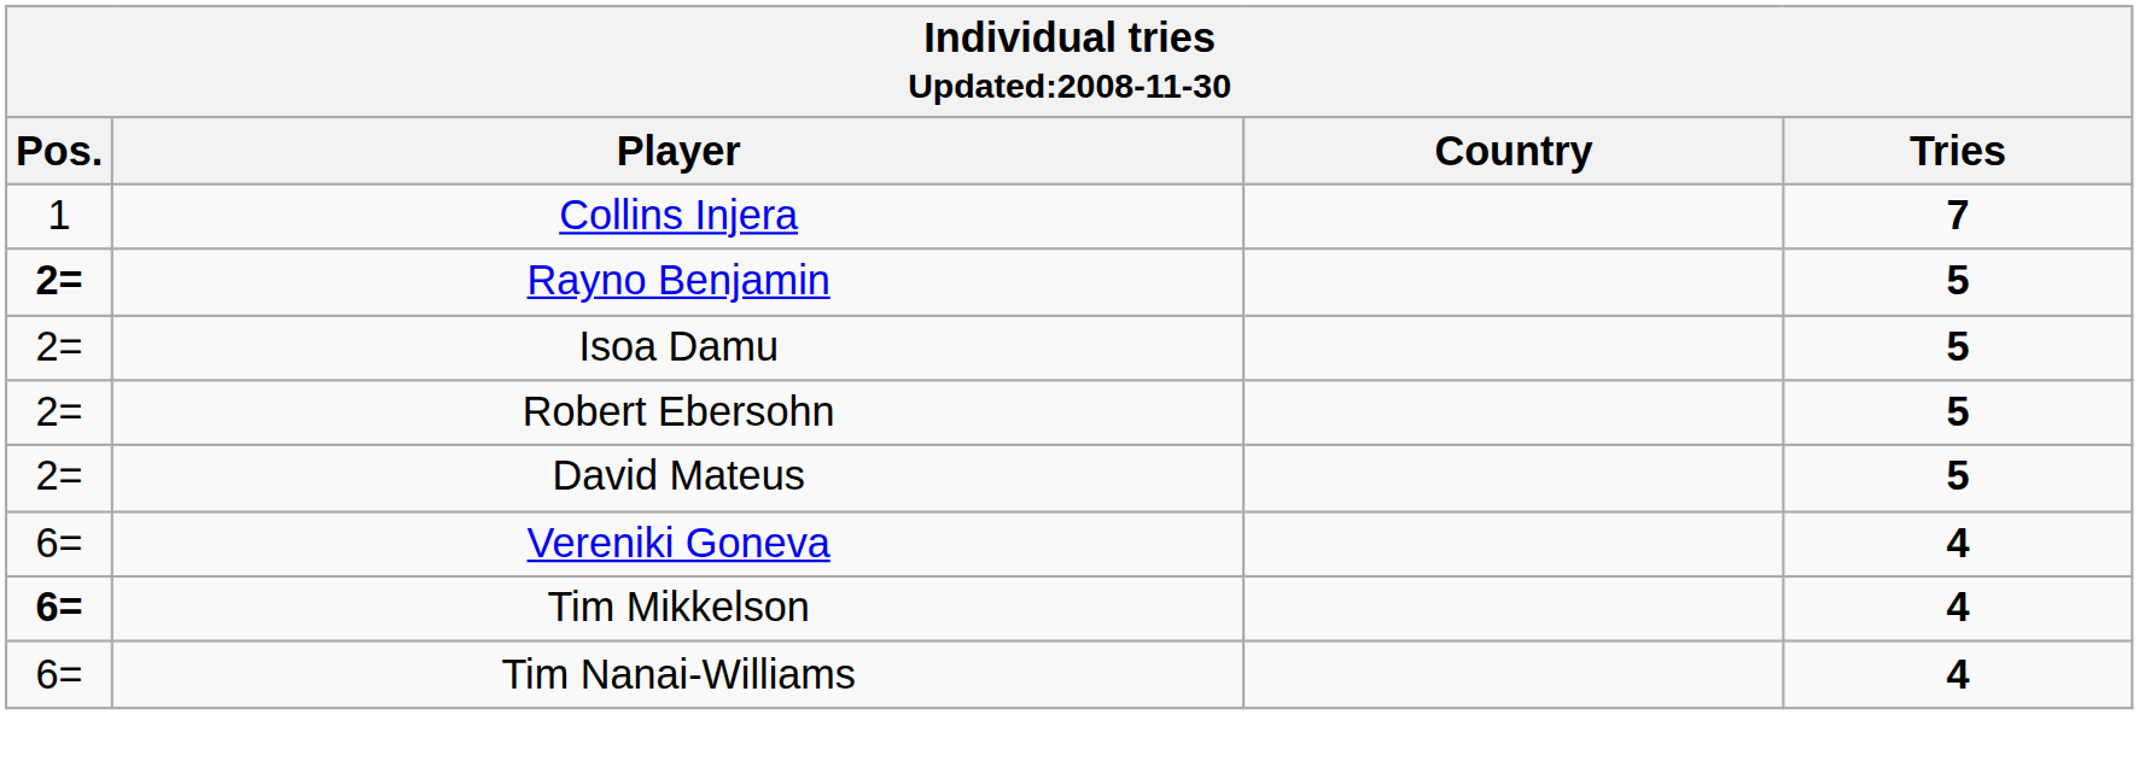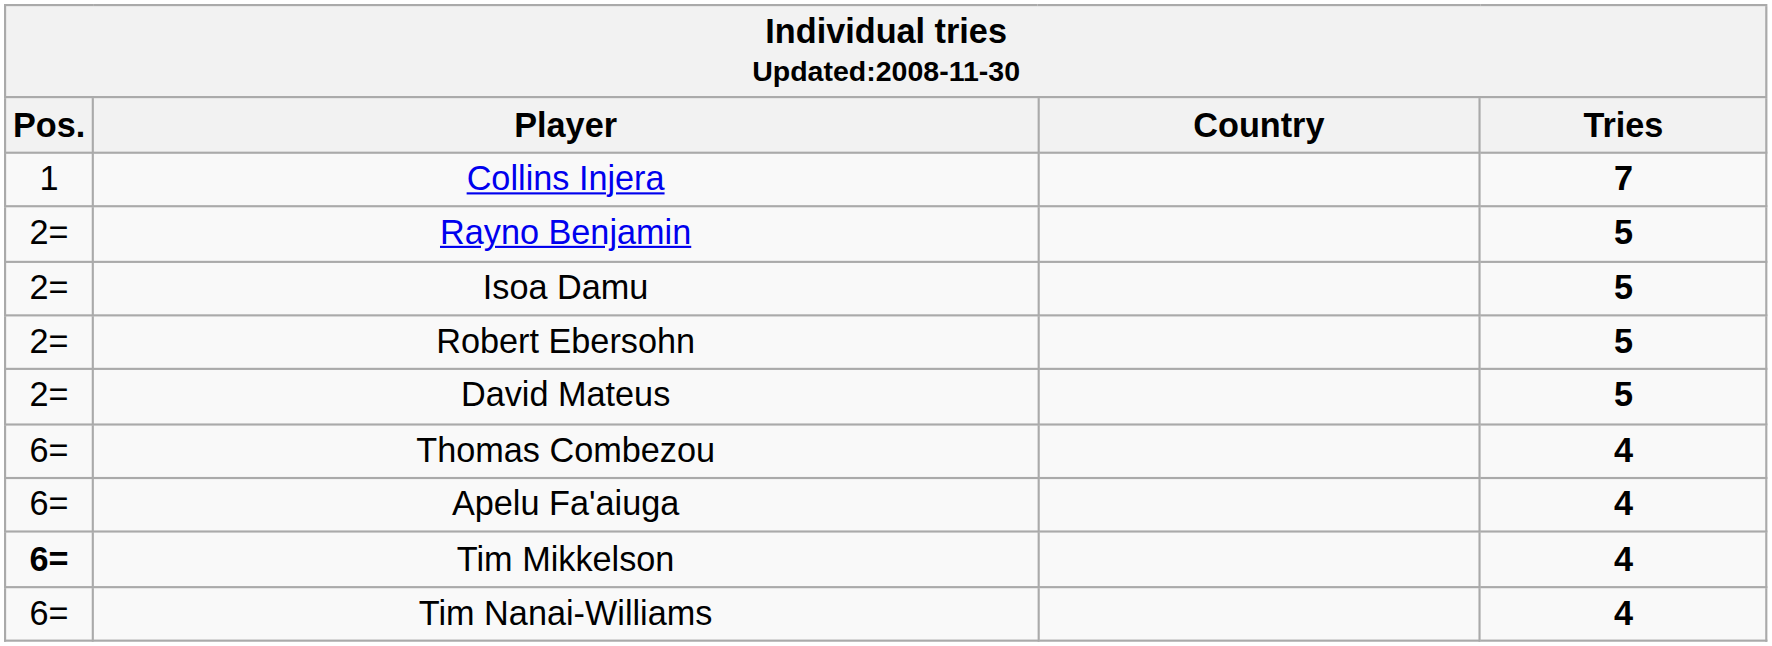 <table class="wikitable" style="text-align:center">
 <tr bgcolor="#efefef">
 <th colspan=4 style="border-right:0px;";>Individual tries <br><small>Updated:2008-11-30</small></th>
 </tr>
 <tr bgcolor="#efefef">
 <th width=5%>Pos.</th>
 <th>Player</th>
 <th>Country</th>
 <th>Tries</th>
 </tr>
 <tr>
 <td>1</td>
 <td><a href='#'>Collins Injera</a></td>
 <td></td>
 <td><strong>7</strong></td>
 </tr>
 <tr>
-<td><strong>2=</strong></td>
+<td>2=</td>
 <td><a href='#'>Rayno Benjamin</a></td>
 <td></td>
 <td><strong>5</strong></td>
 </tr>
 <tr>
 <td>2=</td>
 <td>Isoa Damu</td>
 <td></td>
 <td><strong>5</strong></td>
 </tr>
 <tr>
 <td>2=</td>
 <td>Robert Ebersohn</td>
 <td></td>
 <td><strong>5</strong></td>
 </tr>
 <tr>
 <td>2=</td>
 <td>David Mateus</td>
 <td></td>
 <td><strong>5</strong></td>
 </tr>
 <tr>
 <td>6=</td>
-<td><a href='#'>Vereniki Goneva</a></td>
+<td>Thomas Combezou</td>
+<td></td>
+<td><strong>4</strong></td>
+</tr>
+<tr>
+<td>6=</td>
+<td>Apelu Fa'aiuga</td>
 <td></td>
 <td><strong>4</strong></td>
 </tr>
 <tr>
 <td><strong>6=</strong></td>
 <td>Tim Mikkelson</td>
 <td></td>
 <td><strong>4</strong></td>
 </tr>
 <tr>
 <td>6=</td>
 <td>Tim Nanai-Williams</td>
 <td></td>
 <td><strong>4</strong></td>
 </tr>
 </table>
